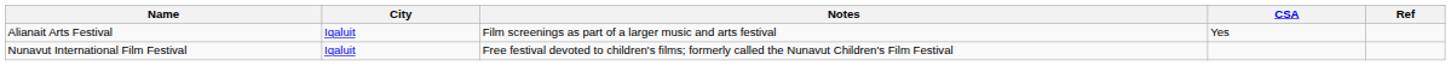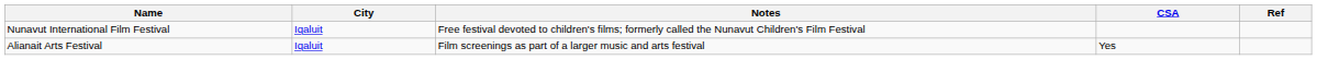 <table class="wikitable sortable" width=100%>
 <tr>
 <th style="width:20%;">Name</th>
 <th style="width:10%;">City</th>
 <th style="width:46%;">Notes</th>
 <th style="width:10%;"><a href='#'>CSA</a></th>
 <th style="width:5%;">Ref</th>
 </tr>
 <tr>
+<td>Nunavut International Film Festival</td>
+<td><a href='#'>Iqaluit</a></td>
+<td>Free festival devoted to children's films; formerly called the Nunavut Children's Film Festival</td>
+<td></td>
+<td></td>
+</tr>
+<tr>
 <td>Alianait Arts Festival</td>
 <td><a href='#'>Iqaluit</a></td>
 <td>Film screenings as part of a larger music and arts festival</td>
 <td>Yes</td>
 <td></td>
 </tr>
-<tr>
-<td>Nunavut International Film Festival</td>
-<td><a href='#'>Iqaluit</a></td>
-<td>Free festival devoted to children's films; formerly called the Nunavut Children's Film Festival</td>
-<td></td>
-<td></td>
-</tr>
 </table>
